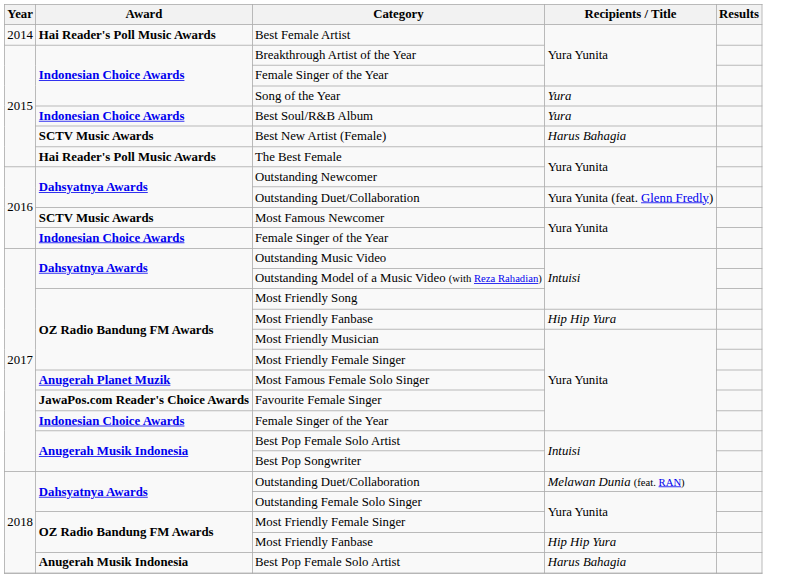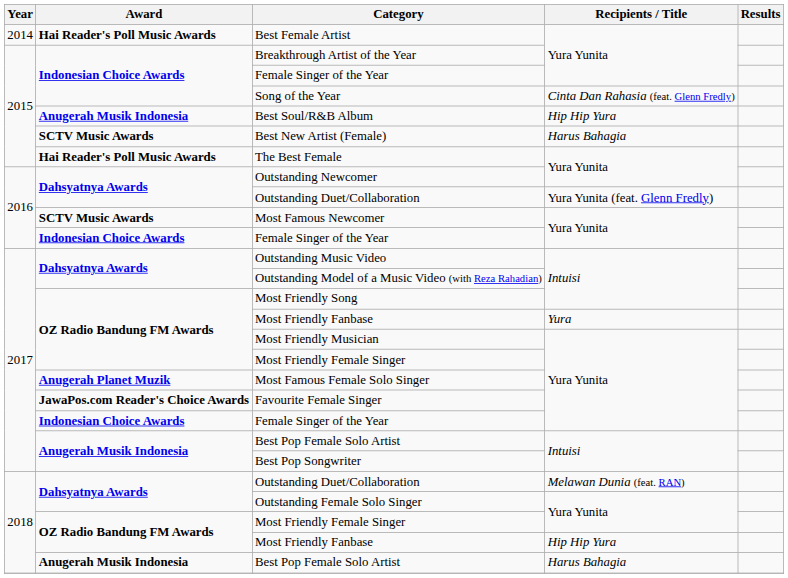 <table class="wikitable">
 <tr>
 <th>Year</th>
 <th>Award</th>
 <th>Category</th>
 <th>Recipients / Title</th>
 <th>Results</th>
 </tr>
 <tr>
 <td>2014</td>
 <td><strong>Hai Reader's Poll Music Awards</strong></td>
 <td>Best Female Artist</td>
 <td rowspan= "3">Yura Yunita</td>
 <td></td>
 </tr>
 <tr>
 <td rowspan= "6">2015</td>
 <td rowspan= "3"><strong><a href='#'>Indonesian Choice Awards</a></strong></td>
 <td>Breakthrough Artist of the Year</td>
 <td></td>
 </tr>
 <tr>
 <td>Female Singer of the Year</td>
 <td></td>
 </tr>
 <tr>
 <td>Song of the Year</td>
-<td><em>Yura</em></td>
+<td><em>Cinta Dan Rahasia</em> <small>(feat. <a href='#'>Glenn Fredly</a>)</small></td>
 <td></td>
 </tr>
 <tr>
-<td><strong><a href='#'>Indonesian Choice Awards</a></strong></td>
+<td><strong><a href='#'>Anugerah Musik Indonesia</a></strong></td>
 <td>Best Soul/R&B Album</td>
-<td><em>Yura</em></td>
+<td><em>Hip Hip Yura</em></td>
 <td></td>
 </tr>
 <tr>
 <td><strong>SCTV Music Awards</strong></td>
 <td>Best New Artist (Female)</td>
 <td><em>Harus Bahagia</em></td>
 <td></td>
 </tr>
 <tr>
 <td><strong>Hai Reader's Poll Music Awards</strong></td>
 <td>The Best Female</td>
 <td rowspan= "2">Yura Yunita</td>
 <td></td>
 </tr>
 <tr>
 <td rowspan= "4">2016</td>
 <td rowspan= "2"><strong><a href='#'>Dahsyatnya Awards</a></strong></td>
 <td>Outstanding Newcomer</td>
 <td></td>
 </tr>
 <tr>
 <td>Outstanding Duet/Collaboration</td>
 <td>Yura Yunita (feat. <a href='#'>Glenn Fredly</a>)</td>
 <td></td>
 </tr>
 <tr>
 <td><strong>SCTV Music Awards</strong></td>
 <td>Most Famous Newcomer</td>
 <td rowspan= "2">Yura Yunita</td>
 <td></td>
 </tr>
 <tr>
 <td><strong><a href='#'>Indonesian Choice Awards</a></strong></td>
 <td>Female Singer of the Year</td>
 <td></td>
 </tr>
 <tr>
 <td rowspan= "11">2017</td>
 <td rowspan= "2"><strong><a href='#'>Dahsyatnya Awards</a></strong></td>
 <td>Outstanding Music Video</td>
 <td rowspan= "3"><em>Intuisi</em></td>
 <td></td>
 </tr>
 <tr>
 <td>Outstanding Model of a Music Video <small>(with <a href='#'>Reza Rahadian</a>)</small></td>
 <td></td>
 </tr>
 <tr>
 <td rowspan= "4"><strong>OZ Radio Bandung FM Awards</strong></td>
 <td>Most Friendly Song</td>
 <td></td>
 </tr>
 <tr>
 <td>Most Friendly Fanbase</td>
-<td><em>Hip Hip Yura</em></td>
+<td><em>Yura</em></td>
 <td></td>
 </tr>
 <tr>
 <td>Most Friendly Musician</td>
 <td rowspan= "5">Yura Yunita</td>
 <td></td>
 </tr>
 <tr>
 <td>Most Friendly Female Singer</td>
 <td></td>
 </tr>
 <tr>
 <td><strong><a href='#'>Anugerah Planet Muzik</a></strong></td>
 <td>Most Famous Female Solo Singer</td>
 <td></td>
 </tr>
 <tr>
 <td><strong>JawaPos.com Reader's Choice Awards</strong></td>
 <td>Favourite Female Singer</td>
 <td></td>
 </tr>
 <tr>
 <td><strong><a href='#'>Indonesian Choice Awards</a></strong></td>
 <td>Female Singer of the Year</td>
 <td></td>
 </tr>
 <tr>
 <td rowspan= "2"><strong><a href='#'>Anugerah Musik Indonesia</a></strong></td>
 <td>Best Pop Female Solo Artist</td>
 <td rowspan= "2"><em>Intuisi</em></td>
 <td></td>
 </tr>
 <tr>
 <td>Best Pop Songwriter</td>
 <td></td>
 </tr>
 <tr>
 <td rowspan="5">2018</td>
 <td rowspan= "2"><strong><a href='#'>Dahsyatnya Awards</a></strong></td>
 <td>Outstanding Duet/Collaboration</td>
 <td><em>Melawan Dunia</em> <small>(feat. <a href='#'>RAN</a>)</small></td>
 <td></td>
 </tr>
 <tr>
 <td>Outstanding Female Solo Singer</td>
 <td rowspan= "2">Yura Yunita</td>
 <td></td>
 </tr>
 <tr>
 <td rowspan= "2"><strong>OZ Radio Bandung FM Awards</strong></td>
 <td>Most Friendly Female Singer</td>
 <td></td>
 </tr>
 <tr>
 <td>Most Friendly Fanbase</td>
 <td><em>Hip Hip Yura</em></td>
 <td></td>
 </tr>
 <tr>
 <td><strong>Anugerah Musik Indonesia</strong></td>
 <td>Best Pop Female Solo Artist</td>
 <td><em>Harus Bahagia</em></td>
 <td></td>
 </tr>
 <tr>
 </tr>
 </table>
